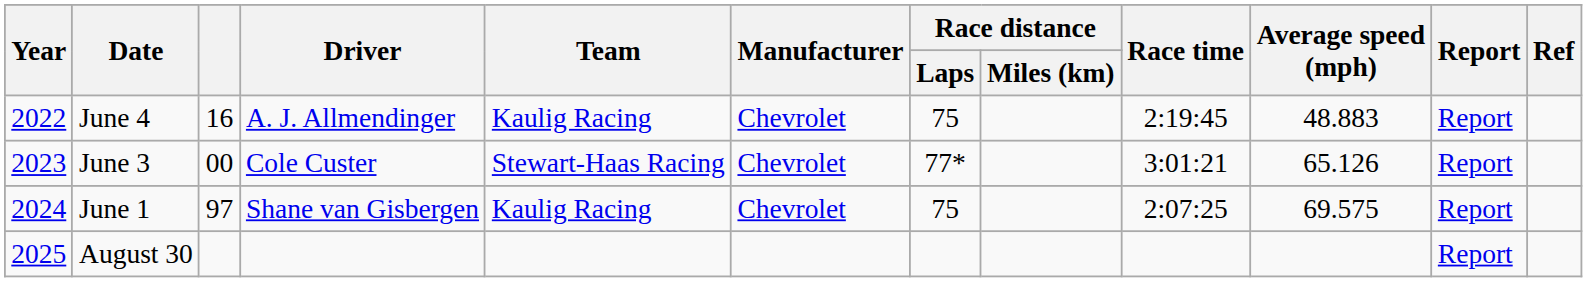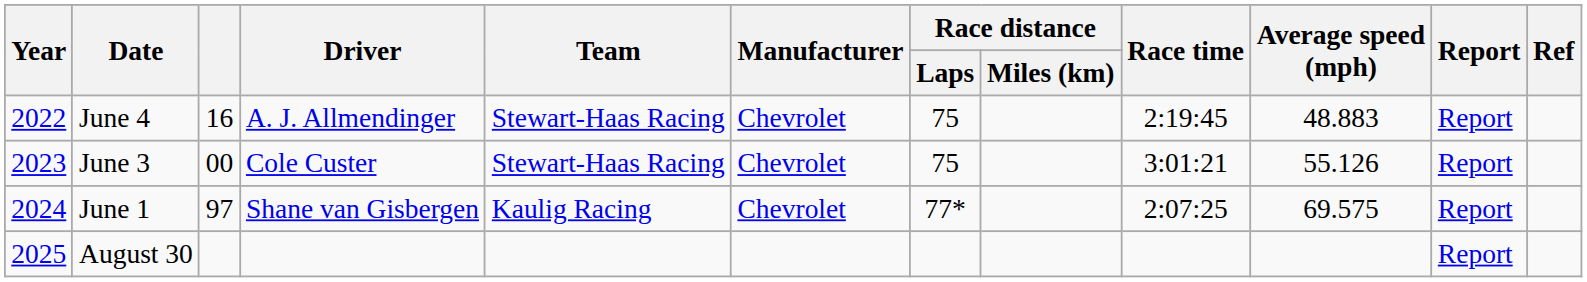 <table class="wikitable" style="font-size: 95%;">
 <tr>
 <th rowspan=2>Year</th>
 <th rowspan=2>Date</th>
 <th rowspan=2></th>
 <th rowspan=2>Driver</th>
 <th rowspan=2>Team</th>
 <th rowspan=2>Manufacturer</th>
 <th colspan=2>Race distance</th>
 <th rowspan=2>Race time</th>
 <th rowspan=2>Average speed<br>(mph)</th>
 <th rowspan=2>Report</th>
 <th rowspan=2>Ref</th>
 </tr>
 <tr>
 <th>Laps</th>
 <th>Miles (km)</th>
 </tr>
 <tr>
 <td><a href='#'>2022</a></td>
 <td>June 4</td>
 <td align=center>16</td>
 <td><a href='#'>A. J. Allmendinger</a></td>
-<td><a href='#'>Kaulig Racing</a></td>
+<td><a href='#'>Stewart-Haas Racing</a></td>
 <td><a href='#'>Chevrolet</a></td>
 <td align=center>75</td>
 <td align=center></td>
 <td align=center>2:19:45</td>
 <td align=center>48.883</td>
 <td><a href='#'>Report</a></td>
 <td align=center></td>
 </tr>
 <tr>
 <td><a href='#'>2023</a></td>
 <td>June 3</td>
 <td align=center>00</td>
 <td><a href='#'>Cole Custer</a></td>
 <td><a href='#'>Stewart-Haas Racing</a></td>
 <td><a href='#'>Chevrolet</a></td>
-<td align=center>77*</td>
+<td align="center">75</td>
 <td align=center></td>
 <td align=center>3:01:21</td>
-<td align=center>65.126</td>
+<td align=center>55.126</td>
 <td><a href='#'>Report</a></td>
 <td align=center></td>
 </tr>
 <tr>
 <td><a href='#'>2024</a></td>
 <td>June 1</td>
 <td align="center">97</td>
 <td><a href='#'>Shane van Gisbergen</a></td>
 <td><a href='#'>Kaulig Racing</a></td>
 <td><a href='#'>Chevrolet</a></td>
-<td align="center">75</td>
+<td align=center>77*</td>
 <td align="center"></td>
 <td align="center">2:07:25</td>
 <td align="center">69.575</td>
 <td><a href='#'>Report</a></td>
 <td align=center></td>
 </tr>
 <tr>
 <td><a href='#'>2025</a></td>
 <td>August 30</td>
 <td align="center"></td>
 <td></td>
 <td></td>
 <td></td>
 <td align="center"></td>
 <td align="center"></td>
 <td align="center"></td>
 <td align="center"></td>
 <td><a href='#'>Report</a></td>
 <td></td>
 </tr>
 </table>
